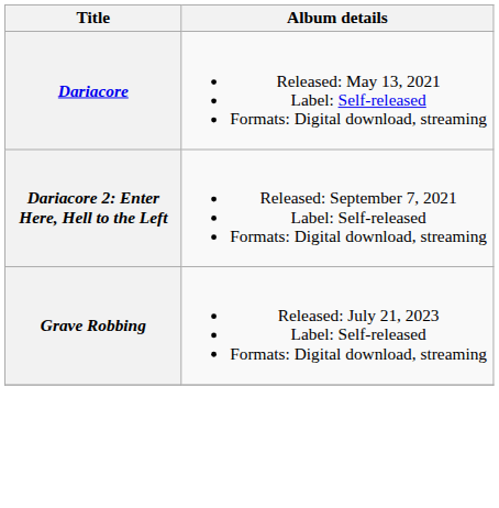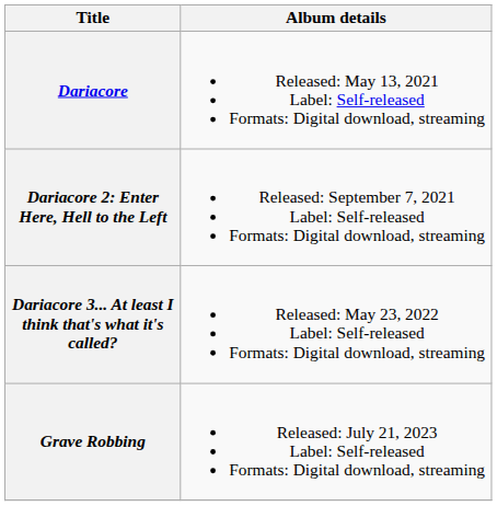 <table class="wikitable plainrowheaders" style="text-align:center;">
 <tr>
 <th scope="col" style="width:10em;">Title</th>
 <th scope="col" style="width:18em;">Album details</th>
 </tr>
 <tr>
 <th scope="row"><em><a href='#'>Dariacore</a></em></th>
 <td><br><ul><li>Released: May 13, 2021</li><li>Label: <a href='#'>Self-released</a></li><li>Formats: Digital download, streaming</li></ul></td>
 </tr>
 <tr>
 <th scope="row"><em>Dariacore 2: Enter Here, Hell to the Left</em></th>
 <td><br><ul><li>Released: September 7, 2021</li><li>Label: Self-released</li><li>Formats: Digital download, streaming</li></ul></td>
 </tr>
 <tr>
+<th scope="row"><em>Dariacore 3... At least I think that's what it's called?</em></th>
+<td><br><ul><li>Released: May 23, 2022</li><li>Label: Self-released</li><li>Formats: Digital download, streaming</li></ul></td>
+</tr>
+<tr>
 <th scope="row"><em>Grave Robbing</em></th>
 <td><br><ul><li>Released: July 21, 2023</li><li>Label: Self-released</li><li>Formats: Digital download, streaming</li></ul></td>
 </tr>
 <tr>
 </tr>
 </table>
